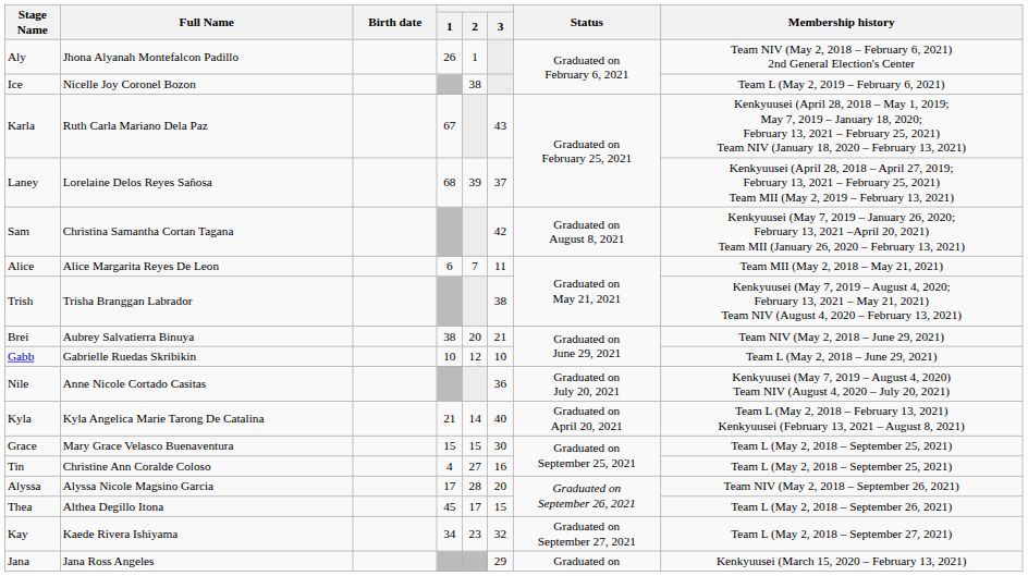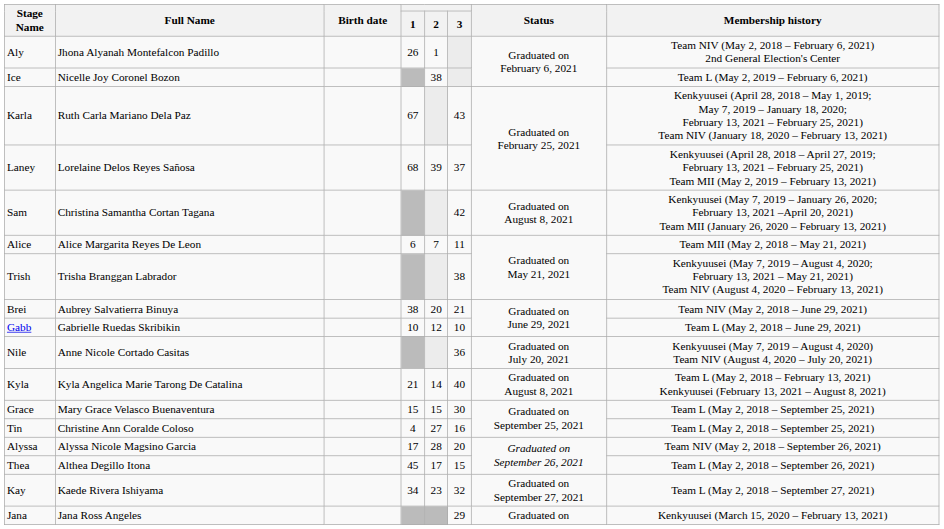 <table class="wikitable sortable" style="font-size:95%;" width="100%">
 <tr>
 <th rowspan="2">Stage<br>Name</th>
 <th rowspan="2">Full Name</th>
 <th rowspan="2">Birth date</th>
 <th colspan="3"></th>
 <th rowspan="2">Status</th>
 <th rowspan="2">Membership history</th>
 </tr>
 <tr>
 <th>1</th>
 <th>2</th>
 <th>3</th>
 </tr>
 <tr>
 <td>Aly</td>
 <td>Jhona Alyanah Montefalcon Padillo</td>
 <td style="text-align:left;"></td>
 <td style="text-align:center;">26</td>
 <td style="text-align:center;">1</td>
 <td style="background:#ececec; text-align:center; color:gray;"></td>
 <td rowspan="2" style="text-align:center;">Graduated on<br>February 6, 2021</td>
 <td style="text-align:center;">Team NIV (May 2, 2018 – February 6, 2021)<br>2nd General Election's Center</td>
 </tr>
 <tr>
 <td>Ice</td>
 <td>Nicelle Joy Coronel Bozon</td>
 <td style="text-align:left;"></td>
 <td style="background:#bbb;"> </td>
 <td style="text-align:center;">38</td>
 <td style="background:#ececec; text-align:center; color:gray;"></td>
 <td style="text-align:center;">Team L (May 2, 2019 – February 6, 2021)</td>
 </tr>
 <tr>
 <td>Karla</td>
 <td>Ruth Carla Mariano Dela Paz</td>
 <td style="text-align:left;"></td>
 <td style="text-align:center;">67</td>
 <td style="background:#ececec; text-align:center; color:gray;"></td>
 <td style="text-align:center;">43</td>
 <td rowspan="2" style="text-align:center;">Graduated on<br>February 25, 2021</td>
 <td style="text-align:center;">Kenkyuusei (April 28, 2018 – May 1, 2019;<br>May 7, 2019 – January 18, 2020;<br>February 13, 2021 – February 25, 2021)<br>Team NIV (January 18, 2020 – February 13, 2021)</td>
 </tr>
 <tr>
 <td>Laney</td>
 <td>Lorelaine Delos Reyes Sañosa</td>
 <td style="text-align:left;"></td>
 <td style="text-align:center;">68</td>
 <td style="text-align:center;">39</td>
 <td style="text-align:center;">37</td>
 <td style="text-align:center;">Kenkyuusei (April 28, 2018 – April 27, 2019;<br>February 13, 2021 – February 25, 2021)<br>Team MII (May 2, 2019 – February 13, 2021)</td>
 </tr>
 <tr>
 <td>Sam</td>
 <td>Christina Samantha Cortan Tagana</td>
 <td style="text-align:left;"></td>
 <td style="background:#bbb;"> </td>
 <td style="background:#ececec; text-align:center; color:gray;"></td>
 <td style="text-align:center;">42</td>
 <td style="text-align:center;">Graduated on<br>August 8, 2021</td>
 <td style="text-align:center;">Kenkyuusei (May 7, 2019 – January 26, 2020;<br>February 13, 2021 –April 20, 2021)<br>Team MII (January 26, 2020 – February 13, 2021)</td>
 </tr>
 <tr>
 <td>Alice</td>
 <td>Alice Margarita Reyes De Leon</td>
 <td style="text-align:left;"></td>
 <td style="text-align:center;">6</td>
 <td style="text-align:center;">7</td>
 <td style="text-align:center;">11</td>
 <td rowspan="2" style="text-align:center;">Graduated on<br>May 21, 2021</td>
 <td style="text-align:center;">Team MII (May 2, 2018 – May 21, 2021)</td>
 </tr>
 <tr>
 <td>Trish</td>
 <td>Trisha Branggan Labrador</td>
 <td style="text-align:left;"></td>
 <td style="background:#bbb;"> </td>
 <td style="background:#ececec; text-align:center; color:gray;"></td>
 <td style="text-align:center;">38</td>
 <td style="text-align:center;">Kenkyuusei (May 7, 2019 – August 4, 2020;<br>February 13, 2021 – May 21, 2021)<br>Team NIV (August 4, 2020 – February 13, 2021)</td>
 </tr>
 <tr>
 <td>Brei</td>
 <td>Aubrey Salvatierra Binuya</td>
 <td style="text-align:left;"></td>
 <td style="text-align:center;">38</td>
 <td style="text-align:center;">20</td>
 <td style="text-align:center;">21</td>
 <td rowspan="2" style="text-align:center;">Graduated on<br>June 29, 2021</td>
 <td style="text-align:center;">Team NIV (May 2, 2018 – June 29, 2021)</td>
 </tr>
 <tr>
 <td><a href='#'>Gabb</a></td>
 <td>Gabrielle Ruedas Skribikin</td>
 <td style="text-align:left;"></td>
 <td style="text-align:center;">10</td>
 <td style="text-align:center;">12</td>
 <td style="text-align:center;">10</td>
 <td style="text-align:center;">Team L (May 2, 2018 – June 29, 2021)</td>
 </tr>
 <tr>
 <td>Nile</td>
 <td>Anne Nicole Cortado Casitas</td>
 <td style="text-align:left;"></td>
 <td style="background:#bbb;"> </td>
 <td style="background:#ececec; text-align:center; color:gray;"></td>
 <td style="text-align:center;">36</td>
 <td style="text-align:center;">Graduated on<br>July 20, 2021</td>
 <td style="text-align:center;">Kenkyuusei (May 7, 2019 – August 4, 2020)<br>Team NIV (August 4, 2020 – July 20, 2021)</td>
 </tr>
 <tr>
 <td>Kyla</td>
 <td>Kyla Angelica Marie Tarong De Catalina</td>
 <td style="text-align:left;"></td>
 <td style="text-align:center;">21</td>
 <td style="text-align:center;">14</td>
 <td style="text-align:center;">40</td>
-<td style="text-align:center;">Graduated on<br>April 20, 2021</td>
+<td style="text-align:center;">Graduated on<br>August 8, 2021</td>
 <td style="text-align:center;">Team L (May 2, 2018 – February 13, 2021)<br>Kenkyuusei (February 13, 2021 – August 8, 2021)</td>
 </tr>
 <tr>
 <td>Grace</td>
 <td>Mary Grace Velasco Buenaventura</td>
 <td style="text-align:left;"></td>
 <td style="text-align:center;">15</td>
 <td style="text-align:center;">15</td>
 <td style="text-align:center;">30</td>
 <td rowspan="2" style="text-align:center;">Graduated on<br>September 25, 2021</td>
 <td style="text-align:center;">Team L (May 2, 2018 – September 25, 2021)</td>
 </tr>
 <tr>
 <td>Tin</td>
 <td>Christine Ann Coralde Coloso</td>
 <td style="text-align:left;"></td>
 <td style="text-align:center;">4</td>
 <td style="text-align:center;">27</td>
 <td style="text-align:center;">16</td>
 <td style="text-align:center;">Team L (May 2, 2018 – September 25, 2021)</td>
 </tr>
 <tr>
 <td>Alyssa</td>
 <td>Alyssa Nicole Magsino Garcia</td>
 <td style="text-align:left;"></td>
 <td style="text-align:center;">17</td>
 <td style="text-align:center;">28</td>
 <td style="text-align:center;">20</td>
 <td rowspan="2" style="text-align:center;"><em>Graduated on<br>September 26, 2021</em></td>
 <td style="text-align:center;">Team NIV (May 2, 2018 – September 26, 2021)</td>
 </tr>
 <tr>
 <td>Thea</td>
 <td>Althea Degillo Itona</td>
 <td style="text-align:left;"></td>
 <td style="text-align:center;">45</td>
 <td style="text-align:center;">17</td>
 <td style="text-align:center;">15</td>
 <td style="text-align:center;">Team L (May 2, 2018 – September 26, 2021)</td>
 </tr>
 <tr>
 <td>Kay</td>
 <td>Kaede Rivera Ishiyama</td>
 <td style="text-align:left;"></td>
 <td style="text-align:center;">34</td>
 <td style="text-align:center;">23</td>
 <td style="text-align:center;">32</td>
 <td style="text-align:center;">Graduated on<br>September 27, 2021</td>
 <td style="text-align:center;">Team L (May 2, 2018 – September 27, 2021)</td>
 </tr>
 <tr>
 <td>Jana</td>
 <td>Jana Ross Angeles</td>
 <td style="text-align:left;"></td>
 <td style="background:#bbb;"> </td>
 <td style="background:#bbb;"> </td>
 <td style="text-align:center;">29</td>
 <td style="text-align:center;">Graduated on<br></td>
 <td style="text-align:center;">Kenkyuusei (March 15, 2020 – February 13, 2021)<br></td>
 </tr>
 </table>
